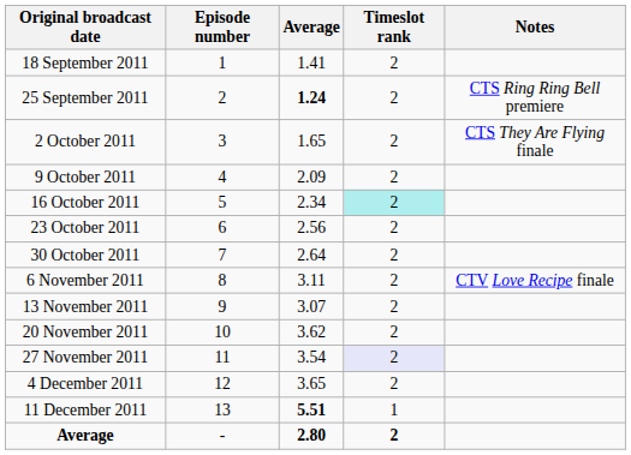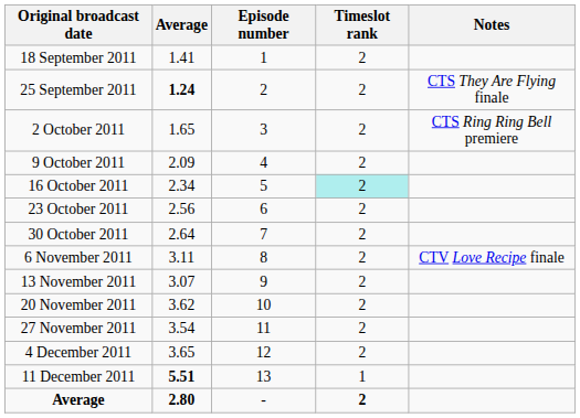 <table class="wikitable" style="text-align:center">
 <tr>
 <th>Original broadcast date</th>
+<th>Average</th>
 <th>Episode number</th>
-<th>Average</th>
 <th>Timeslot rank</th>
 <th>Notes</th>
 </tr>
 <tr>
 <td>18 September 2011</td>
+<td>1.41</td>
 <td>1</td>
-<td>1.41</td>
 <td>2</td>
 <td></td>
 </tr>
 <tr>
 <td>25 September 2011</td>
+<td><span><strong>1.24</strong></span></td>
 <td>2</td>
-<td><span><strong>1.24</strong></span></td>
+<td>2</td>
+<td><a href='#'>CTS</a> <em>They Are Flying</em> finale</td>
+</tr>
+<tr>
+<td>2 October 2011</td>
+<td>1.65</td>
+<td>3</td>
 <td>2</td>
 <td><a href='#'>CTS</a> <em>Ring Ring Bell</em> premiere</td>
 </tr>
 <tr>
-<td>2 October 2011</td>
-<td>3</td>
-<td>1.65</td>
-<td>2</td>
-<td><a href='#'>CTS</a> <em>They Are Flying</em> finale</td>
-</tr>
-<tr>
 <td>9 October 2011</td>
+<td>2.09</td>
 <td>4</td>
-<td>2.09</td>
 <td>2</td>
 <td></td>
 </tr>
 <tr>
 <td>16 October 2011</td>
+<td>2.34</td>
 <td>5</td>
-<td>2.34</td>
 <td style="background: paleturquoise;">2</td>
 <td></td>
 </tr>
 <tr>
 <td>23 October 2011</td>
+<td>2.56</td>
 <td>6</td>
-<td>2.56</td>
 <td>2</td>
 <td></td>
 </tr>
 <tr>
 <td>30 October 2011</td>
+<td>2.64</td>
 <td>7</td>
-<td>2.64</td>
 <td>2</td>
 <td></td>
 </tr>
 <tr>
 <td>6 November 2011</td>
+<td>3.11</td>
 <td>8</td>
-<td>3.11</td>
 <td>2</td>
 <td><a href='#'>CTV</a> <em><a href='#'>Love Recipe</a></em> finale</td>
 </tr>
 <tr>
 <td>13 November 2011</td>
+<td>3.07</td>
 <td>9</td>
-<td>3.07</td>
 <td>2</td>
 <td></td>
 </tr>
 <tr>
 <td>20 November 2011</td>
+<td>3.62</td>
 <td>10</td>
-<td>3.62</td>
 <td>2</td>
 <td></td>
 </tr>
 <tr>
 <td>27 November 2011</td>
+<td>3.54</td>
 <td>11</td>
-<td>3.54</td>
-<td style="background: lavender;">2</td>
+<td>2</td>
 <td></td>
 </tr>
 <tr>
 <td>4 December 2011</td>
+<td>3.65</td>
 <td>12</td>
-<td>3.65</td>
 <td>2</td>
 <td></td>
 </tr>
 <tr>
 <td>11 December 2011</td>
+<td><span><strong>5.51</strong></span></td>
 <td>13</td>
-<td><span><strong>5.51</strong></span></td>
 <td>1</td>
 <td></td>
 </tr>
 <tr>
 <td><strong>Average</strong></td>
+<td><strong>2.80</strong></td>
 <td>-</td>
-<td><strong>2.80</strong></td>
 <td><strong>2</strong></td>
 <td></td>
 </tr>
 </table>
